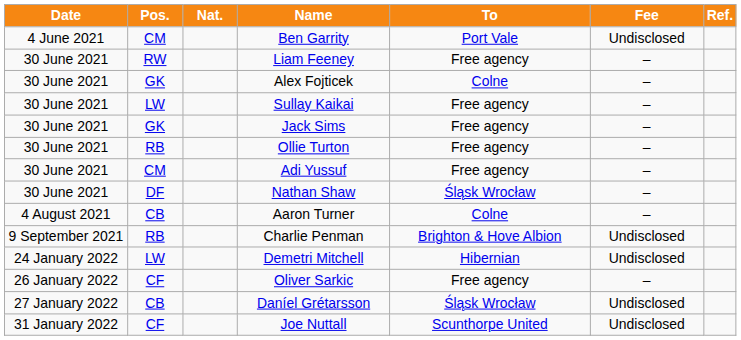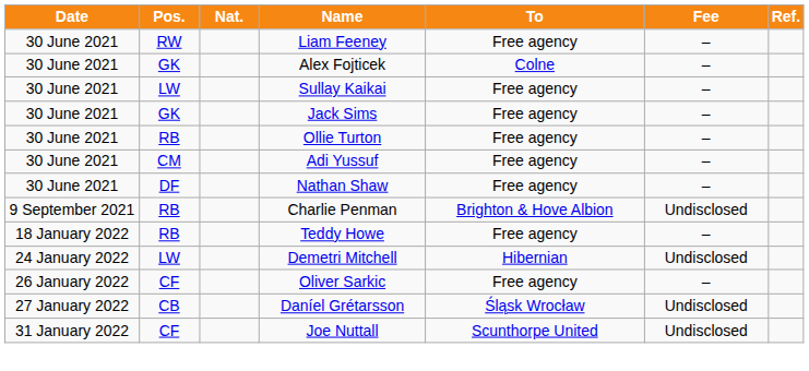 <table class="wikitable"  style="text-align:center; font-size:90%; ">
 <tr>
 <th style="background:#F68712; color:#FFFFFF; width:120px;">Date</th>
 <th style="background:#F68712; color:#FFFFFF; width:50px;">Pos.</th>
 <th style="background:#F68712; color:#FFFFFF; width:50px;">Nat.</th>
 <th style="background:#F68712; color:#FFFFFF; width:150px;">Name</th>
 <th style="background:#F68712; color:#FFFFFF; width:200px;">To</th>
 <th style="background:#F68712; color:#FFFFFF; width:110px;">Fee</th>
 <th style="background:#F68712; color:#FFFFFF; width:25px;">Ref.</th>
-</tr>
-<tr>
-<td>4 June 2021</td>
-<td><a href='#'>CM</a></td>
-<td></td>
-<td><a href='#'>Ben Garrity</a></td>
-<td><a href='#'>Port Vale</a></td>
-<td>Undisclosed</td>
-<td></td>
 </tr>
 <tr>
 <td>30 June 2021</td>
 <td><a href='#'>RW</a></td>
 <td></td>
 <td><a href='#'>Liam Feeney</a></td>
 <td>Free agency</td>
 <td>–</td>
 <td></td>
 </tr>
 <tr>
 <td>30 June 2021</td>
 <td><a href='#'>GK</a></td>
 <td></td>
 <td>Alex Fojticek</td>
 <td><a href='#'>Colne</a></td>
 <td>–</td>
 <td></td>
 </tr>
 <tr>
 <td>30 June 2021</td>
 <td><a href='#'>LW</a></td>
 <td></td>
 <td><a href='#'>Sullay Kaikai</a></td>
 <td>Free agency</td>
 <td>–</td>
 <td></td>
 </tr>
 <tr>
 <td>30 June 2021</td>
 <td><a href='#'>GK</a></td>
 <td></td>
 <td><a href='#'>Jack Sims</a></td>
 <td>Free agency</td>
 <td>–</td>
 <td></td>
 </tr>
 <tr>
 <td>30 June 2021</td>
 <td><a href='#'>RB</a></td>
 <td></td>
 <td><a href='#'>Ollie Turton</a></td>
 <td>Free agency</td>
 <td>–</td>
 <td></td>
 </tr>
 <tr>
 <td>30 June 2021</td>
 <td><a href='#'>CM</a></td>
 <td></td>
 <td><a href='#'>Adi Yussuf</a></td>
 <td>Free agency</td>
 <td>–</td>
 <td></td>
 </tr>
 <tr>
 <td>30 June 2021</td>
 <td><a href='#'>DF</a></td>
 <td></td>
 <td><a href='#'>Nathan Shaw</a></td>
-<td><a href='#'>Śląsk Wrocław</a></td>
-<td>–</td>
-<td></td>
-</tr>
-<tr>
-<td>4 August 2021</td>
-<td><a href='#'>CB</a></td>
-<td></td>
-<td>Aaron Turner</td>
-<td><a href='#'>Colne</a></td>
+<td>Free agency</td>
 <td>–</td>
 <td></td>
 </tr>
 <tr>
 <td>9 September 2021</td>
 <td><a href='#'>RB</a></td>
 <td></td>
 <td>Charlie Penman</td>
 <td><a href='#'>Brighton & Hove Albion</a></td>
 <td>Undisclosed</td>
+<td></td>
+</tr>
+<tr>
+<td>18 January 2022</td>
+<td><a href='#'>RB</a></td>
+<td></td>
+<td><a href='#'>Teddy Howe</a></td>
+<td>Free agency</td>
+<td>–</td>
 <td></td>
 </tr>
 <tr>
 <td>24 January 2022</td>
 <td><a href='#'>LW</a></td>
 <td></td>
 <td><a href='#'>Demetri Mitchell</a></td>
 <td><a href='#'>Hibernian</a></td>
 <td>Undisclosed</td>
 <td></td>
 </tr>
 <tr>
 <td>26 January 2022</td>
 <td><a href='#'>CF</a></td>
 <td></td>
 <td><a href='#'>Oliver Sarkic</a></td>
 <td>Free agency</td>
 <td>–</td>
 <td></td>
 </tr>
 <tr>
 <td>27 January 2022</td>
 <td><a href='#'>CB</a></td>
 <td></td>
 <td><a href='#'>Daníel Grétarsson</a></td>
 <td><a href='#'>Śląsk Wrocław</a></td>
 <td>Undisclosed</td>
 <td></td>
 </tr>
 <tr>
 <td>31 January 2022</td>
 <td><a href='#'>CF</a></td>
 <td></td>
 <td><a href='#'>Joe Nuttall</a></td>
 <td><a href='#'>Scunthorpe United</a></td>
 <td>Undisclosed</td>
 <td></td>
 </tr>
 </table>
